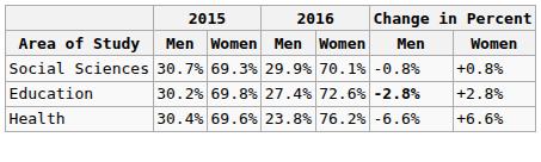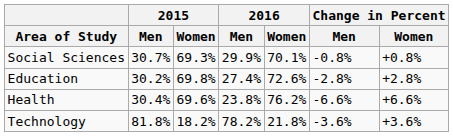 <table class="wikitable">
 <tr>
 <th></th>
 <th colspan="2">2015</th>
 <th colspan="2">2016</th>
 <th colspan="2">Change in Percent</th>
 </tr>
 <tr>
 <th>Area of Study</th>
 <th>Men</th>
 <th>Women</th>
 <th>Men</th>
 <th>Women</th>
 <th>Men</th>
 <th>Women</th>
 </tr>
 <tr>
 <td>Social Sciences</td>
 <td>30.7%</td>
 <td>69.3%</td>
 <td>29.9%</td>
 <td>70.1%</td>
 <td>-0.8%</td>
 <td>+0.8%</td>
 </tr>
 <tr>
 <td>Education</td>
 <td>30.2%</td>
 <td>69.8%</td>
 <td>27.4%</td>
 <td>72.6%</td>
-<td><strong>-2.8%</strong></td>
+<td>-2.8%</td>
 <td>+2.8%</td>
 </tr>
 <tr>
 <td>Health</td>
 <td>30.4%</td>
 <td>69.6%</td>
 <td>23.8%</td>
 <td>76.2%</td>
 <td>-6.6%</td>
 <td>+6.6%</td>
 </tr>
+<tr>
+<td>Technology</td>
+<td>81.8%</td>
+<td>18.2%</td>
+<td>78.2%</td>
+<td>21.8%</td>
+<td>-3.6%</td>
+<td>+3.6%</td>
+</tr>
 </table>
